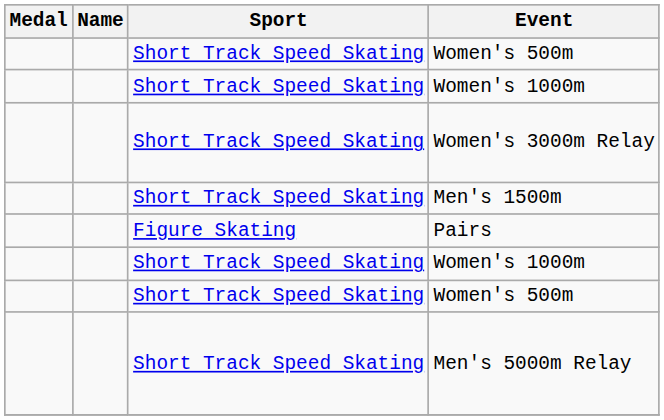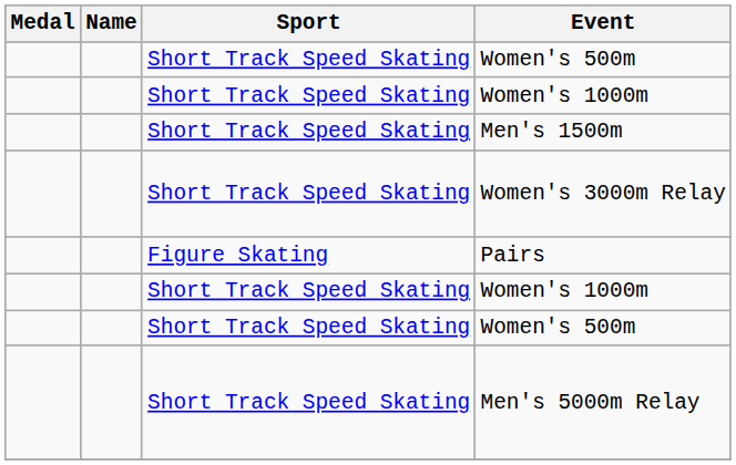 <table class="wikitable sortable" style="font-size:90%">
 <tr>
 <th>Medal</th>
 <th>Name</th>
 <th>Sport</th>
 <th>Event</th>
 </tr>
 <tr>
 <td></td>
 <td></td>
 <td><a href='#'>Short Track Speed Skating</a></td>
 <td>Women's 500m</td>
 </tr>
 <tr>
 <td></td>
 <td></td>
 <td><a href='#'>Short Track Speed Skating</a></td>
 <td>Women's 1000m</td>
 </tr>
 <tr>
 <td></td>
+<td></td>
+<td><a href='#'>Short Track Speed Skating</a></td>
+<td>Men's 1500m</td>
+</tr>
+<tr>
+<td></td>
 <td> <br> <br> <br></td>
 <td><a href='#'>Short Track Speed Skating</a></td>
 <td>Women's 3000m Relay</td>
-</tr>
-<tr>
-<td></td>
-<td></td>
-<td><a href='#'>Short Track Speed Skating</a></td>
-<td>Men's 1500m</td>
 </tr>
 <tr>
 <td></td>
 <td> <br></td>
 <td><a href='#'>Figure Skating</a></td>
 <td>Pairs</td>
 </tr>
 <tr>
 <td></td>
 <td></td>
 <td><a href='#'>Short Track Speed Skating</a></td>
 <td>Women's 1000m</td>
 </tr>
 <tr>
 <td></td>
 <td></td>
 <td><a href='#'>Short Track Speed Skating</a></td>
 <td>Women's 500m</td>
 </tr>
 <tr>
 <td></td>
 <td> <br> <br> <br> <br></td>
 <td><a href='#'>Short Track Speed Skating</a></td>
 <td>Men's 5000m Relay</td>
 </tr>
 <tr>
 </tr>
 </table>
